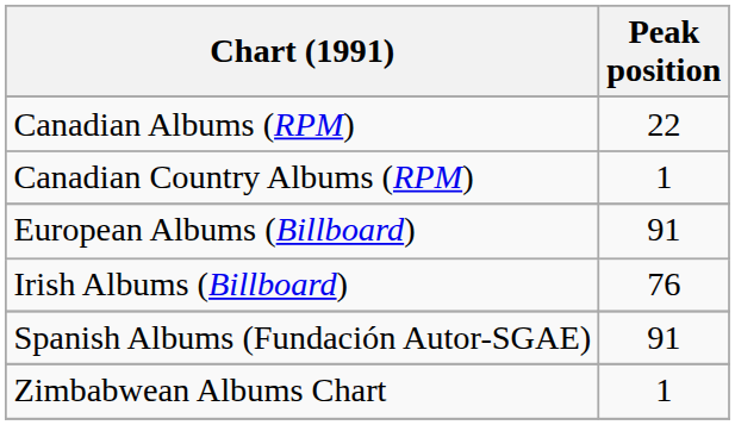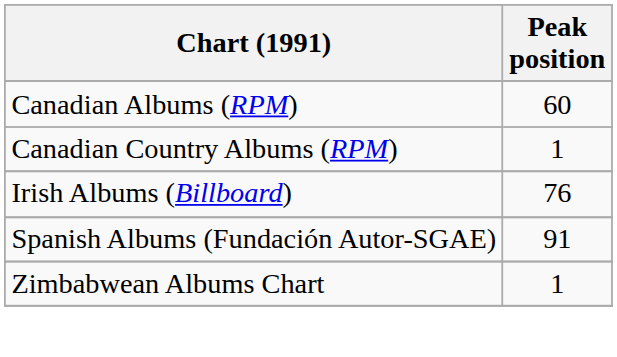 <table class="wikitable sortable">
 <tr>
 <th>Chart (1991)</th>
 <th>Peak<br>position</th>
 </tr>
 <tr>
 </tr>
 <tr>
 <td>Canadian Albums (<em><a href='#'>RPM</a></em>)</td>
-<td style="text-align:center;">22</td>
+<td style="text-align:center;">60</td>
 </tr>
 <tr>
 <td>Canadian Country Albums (<em><a href='#'>RPM</a></em>)</td>
 <td style="text-align:center;">1</td>
 </tr>
 <tr>
-</tr>
-<tr>
-<td>European Albums (<em><a href='#'>Billboard</a></em>)</td>
-<td style="text-align:center;">91</td>
 </tr>
 <tr>
 <td>Irish Albums (<em><a href='#'>Billboard</a></em>)</td>
 <td style="text-align:center;">76</td>
 </tr>
 <tr>
 </tr>
 <tr>
 </tr>
 <tr>
 <td>Spanish Albums (Fundación Autor-SGAE)</td>
 <td align="center">91</td>
 </tr>
 <tr>
 </tr>
 <tr>
 </tr>
 <tr>
 </tr>
 <tr>
 <td align="left">Zimbabwean Albums Chart</td>
 <td align="center">1</td>
 </tr>
 <tr>
 </tr>
 </table>
